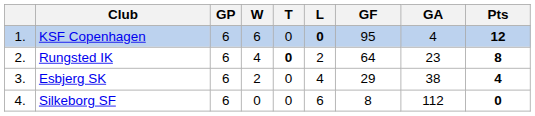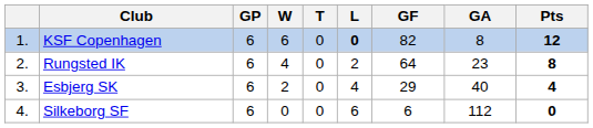 <table class="wikitable">
 <tr>
 <th width="30"></th>
 <th width="200">Club</th>
 <th width="30">GP</th>
 <th width="30">W</th>
 <th width="30">T</th>
 <th width="30">L</th>
 <th width="70">GF</th>
 <th width="70">GA</th>
 <th width="70">Pts</th>
 </tr>
 <tr bgcolor="#BCD2EE" align="center">
 <td>1.</td>
 <td align="left"><a href='#'>KSF Copenhagen</a></td>
 <td>6</td>
 <td>6</td>
 <td>0</td>
 <td><strong>0</strong></td>
-<td>95</td>
-<td>4</td>
+<td>82</td>
+<td>8</td>
 <td><strong>12</strong></td>
 </tr>
 <tr bgcolor="#FFFFFF" align="center">
 <td>2.</td>
 <td align="left"><a href='#'>Rungsted IK</a></td>
 <td>6</td>
 <td>4</td>
-<td><strong>0</strong></td>
+<td>0</td>
 <td>2</td>
 <td>64</td>
 <td>23</td>
 <td><strong>8</strong></td>
 </tr>
 <tr bgcolor="#FFFFFF" align="center">
 <td>3.</td>
 <td align="left"><a href='#'>Esbjerg SK</a></td>
 <td>6</td>
 <td>2</td>
 <td>0</td>
 <td>4</td>
 <td>29</td>
-<td>38</td>
+<td>40</td>
 <td><strong>4</strong></td>
 </tr>
 <tr bgcolor="#FFFFFF" align="center">
 <td>4.</td>
 <td align="left"><a href='#'>Silkeborg SF</a></td>
 <td>6</td>
 <td>0</td>
 <td>0</td>
 <td>6</td>
-<td>8</td>
+<td>6</td>
 <td>112</td>
 <td><strong>0</strong></td>
 </tr>
 </table>
